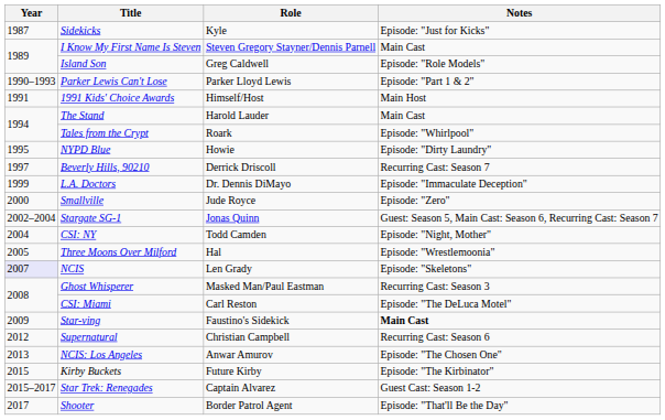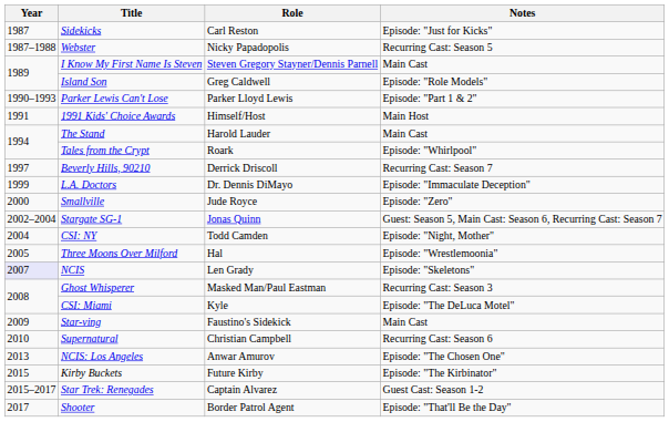 <table class="wikitable sortable">
 <tr>
 <th>Year</th>
 <th>Title</th>
 <th>Role</th>
 <th>Notes</th>
 </tr>
 <tr>
 <td>1987</td>
 <td><em><a href='#'>Sidekicks</a></em></td>
-<td>Kyle</td>
+<td>Carl Reston</td>
 <td>Episode: "Just for Kicks"</td>
+</tr>
+<tr>
+<td>1987–1988</td>
+<td><em><a href='#'>Webster</a></em></td>
+<td>Nicky Papadopolis</td>
+<td>Recurring Cast: Season 5</td>
 </tr>
 <tr>
 <td rowspan=2>1989</td>
 <td><em><a href='#'>I Know My First Name Is Steven</a></em></td>
 <td><a href='#'>Steven Gregory Stayner/Dennis Parnell</a></td>
 <td>Main Cast</td>
 </tr>
 <tr>
 <td><em><a href='#'>Island Son</a></em></td>
 <td>Greg Caldwell</td>
 <td>Episode: "Role Models"</td>
 </tr>
 <tr>
 <td>1990–1993</td>
 <td><em><a href='#'>Parker Lewis Can't Lose</a></em></td>
 <td>Parker Lloyd Lewis</td>
 <td>Episode: "Part 1 & 2"</td>
 </tr>
 <tr>
 <td>1991</td>
 <td><em><a href='#'>1991 Kids' Choice Awards</a></em></td>
 <td>Himself/Host</td>
 <td>Main Host</td>
 </tr>
 <tr>
 <td rowspan="2">1994</td>
 <td><em><a href='#'>The Stand</a></em></td>
 <td>Harold Lauder</td>
 <td>Main Cast</td>
 </tr>
 <tr>
 <td><em><a href='#'>Tales from the Crypt</a></em></td>
 <td>Roark</td>
 <td>Episode: "Whirlpool"</td>
-</tr>
-<tr>
-<td>1995</td>
-<td><em><a href='#'>NYPD Blue</a></em></td>
-<td>Howie</td>
-<td>Episode: "Dirty Laundry"</td>
 </tr>
 <tr>
 <td>1997</td>
 <td><em><a href='#'>Beverly Hills, 90210</a></em></td>
 <td>Derrick Driscoll</td>
 <td>Recurring Cast: Season 7</td>
 </tr>
 <tr>
 <td>1999</td>
 <td><em><a href='#'>L.A. Doctors</a></em></td>
 <td>Dr. Dennis DiMayo</td>
 <td>Episode: "Immaculate Deception"</td>
 </tr>
 <tr>
 <td>2000</td>
 <td><em><a href='#'>Smallville</a></em></td>
 <td>Jude Royce</td>
 <td>Episode: "Zero"</td>
 </tr>
 <tr>
 <td>2002–2004</td>
 <td><em><a href='#'>Stargate SG-1</a></em></td>
 <td><a href='#'>Jonas Quinn</a></td>
 <td>Guest: Season 5, Main Cast: Season 6, Recurring Cast: Season 7</td>
 </tr>
 <tr>
 <td>2004</td>
 <td><em><a href='#'>CSI: NY</a></em></td>
 <td>Todd Camden</td>
 <td>Episode: "Night, Mother"</td>
 </tr>
 <tr>
 <td>2005</td>
 <td><em><a href='#'>Three Moons Over Milford</a></em></td>
 <td>Hal</td>
 <td>Episode: "Wrestlemoonia"</td>
 </tr>
 <tr>
 <td style="background: lavender;">2007</td>
 <td><em><a href='#'>NCIS</a></em></td>
 <td>Len Grady</td>
 <td>Episode: "Skeletons"</td>
 </tr>
 <tr>
 <td rowspan="2">2008</td>
 <td><em><a href='#'>Ghost Whisperer</a></em></td>
 <td>Masked Man/Paul Eastman</td>
 <td>Recurring Cast: Season 3</td>
 </tr>
 <tr>
 <td><em><a href='#'>CSI: Miami</a></em></td>
-<td>Carl Reston</td>
+<td>Kyle</td>
 <td>Episode: "The DeLuca Motel"</td>
 </tr>
 <tr>
 <td>2009</td>
 <td><em><a href='#'>Star-ving</a></em></td>
 <td>Faustino's Sidekick</td>
-<td><strong>Main Cast</strong></td>
+<td>Main Cast</td>
 </tr>
 <tr>
-<td>2012</td>
+<td>2010</td>
 <td><em><a href='#'>Supernatural</a></em></td>
 <td>Christian Campbell</td>
 <td>Recurring Cast: Season 6</td>
 </tr>
 <tr>
 <td>2013</td>
 <td><em><a href='#'>NCIS: Los Angeles</a></em></td>
 <td>Anwar Amurov</td>
 <td>Episode: "The Chosen One"</td>
 </tr>
 <tr>
 <td>2015</td>
 <td><em>Kirby Buckets</em></td>
 <td>Future Kirby</td>
 <td>Episode: "The Kirbinator"</td>
 </tr>
 <tr>
 <td>2015–2017</td>
 <td><em><a href='#'>Star Trek: Renegades</a></em></td>
 <td>Captain Alvarez</td>
 <td>Guest Cast: Season 1-2</td>
 </tr>
 <tr>
 <td>2017</td>
 <td><a href='#'><em>Shooter</em></a></td>
 <td>Border Patrol Agent</td>
 <td>Episode: "That'll Be the Day"</td>
 </tr>
 </table>
